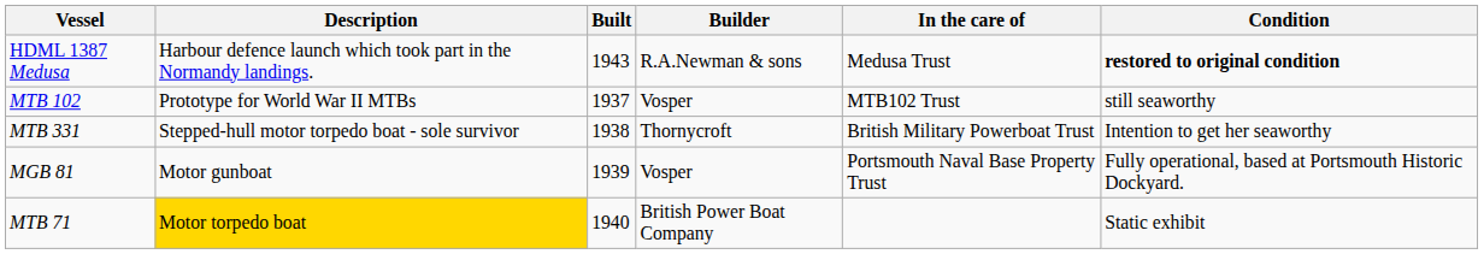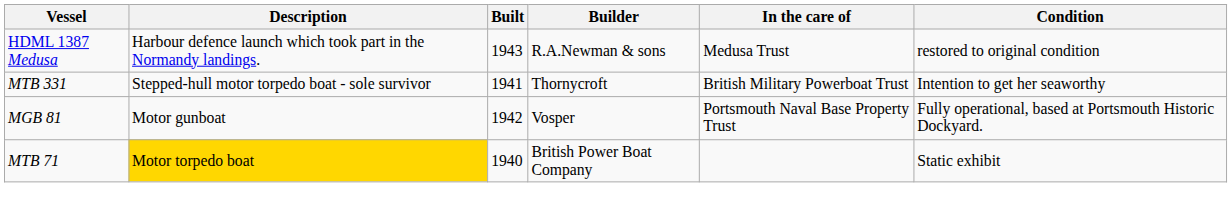 <table class="wikitable">
 <tr>
 <th>Vessel</th>
 <th>Description</th>
 <th>Built</th>
 <th>Builder</th>
 <th>In the care of</th>
 <th>Condition</th>
 </tr>
 <tr>
 <td><a href='#'>HDML 1387 <em>Medusa</em></a></td>
 <td>Harbour defence launch which took part in the <a href='#'>Normandy landings</a>.</td>
 <td>1943</td>
 <td>R.A.Newman & sons</td>
 <td>Medusa Trust</td>
-<td><strong>restored to original condition</strong></td>
-</tr>
-<tr>
-<td><em><a href='#'>MTB 102</a></em></td>
-<td>Prototype for World War II MTBs</td>
-<td>1937</td>
-<td>Vosper</td>
-<td>MTB102 Trust</td>
-<td>still seaworthy</td>
+<td>restored to original condition</td>
 </tr>
 <tr>
 <td><em>MTB 331</em></td>
 <td> Stepped-hull motor torpedo boat - sole survivor</td>
-<td>1938</td>
+<td>1941</td>
 <td>Thornycroft</td>
 <td>British Military Powerboat Trust</td>
 <td>Intention to get her seaworthy</td>
 </tr>
 <tr>
 <td><em>MGB 81</em></td>
 <td> Motor gunboat</td>
-<td>1939</td>
+<td>1942</td>
 <td>Vosper</td>
 <td>Portsmouth Naval Base Property Trust</td>
 <td>Fully operational, based at Portsmouth Historic Dockyard.</td>
 </tr>
 <tr>
 <td><em>MTB 71</em></td>
 <td style="background: gold;"> Motor torpedo boat</td>
 <td>1940</td>
 <td>British Power Boat Company</td>
 <td></td>
 <td>Static exhibit</td>
 </tr>
 </table>
